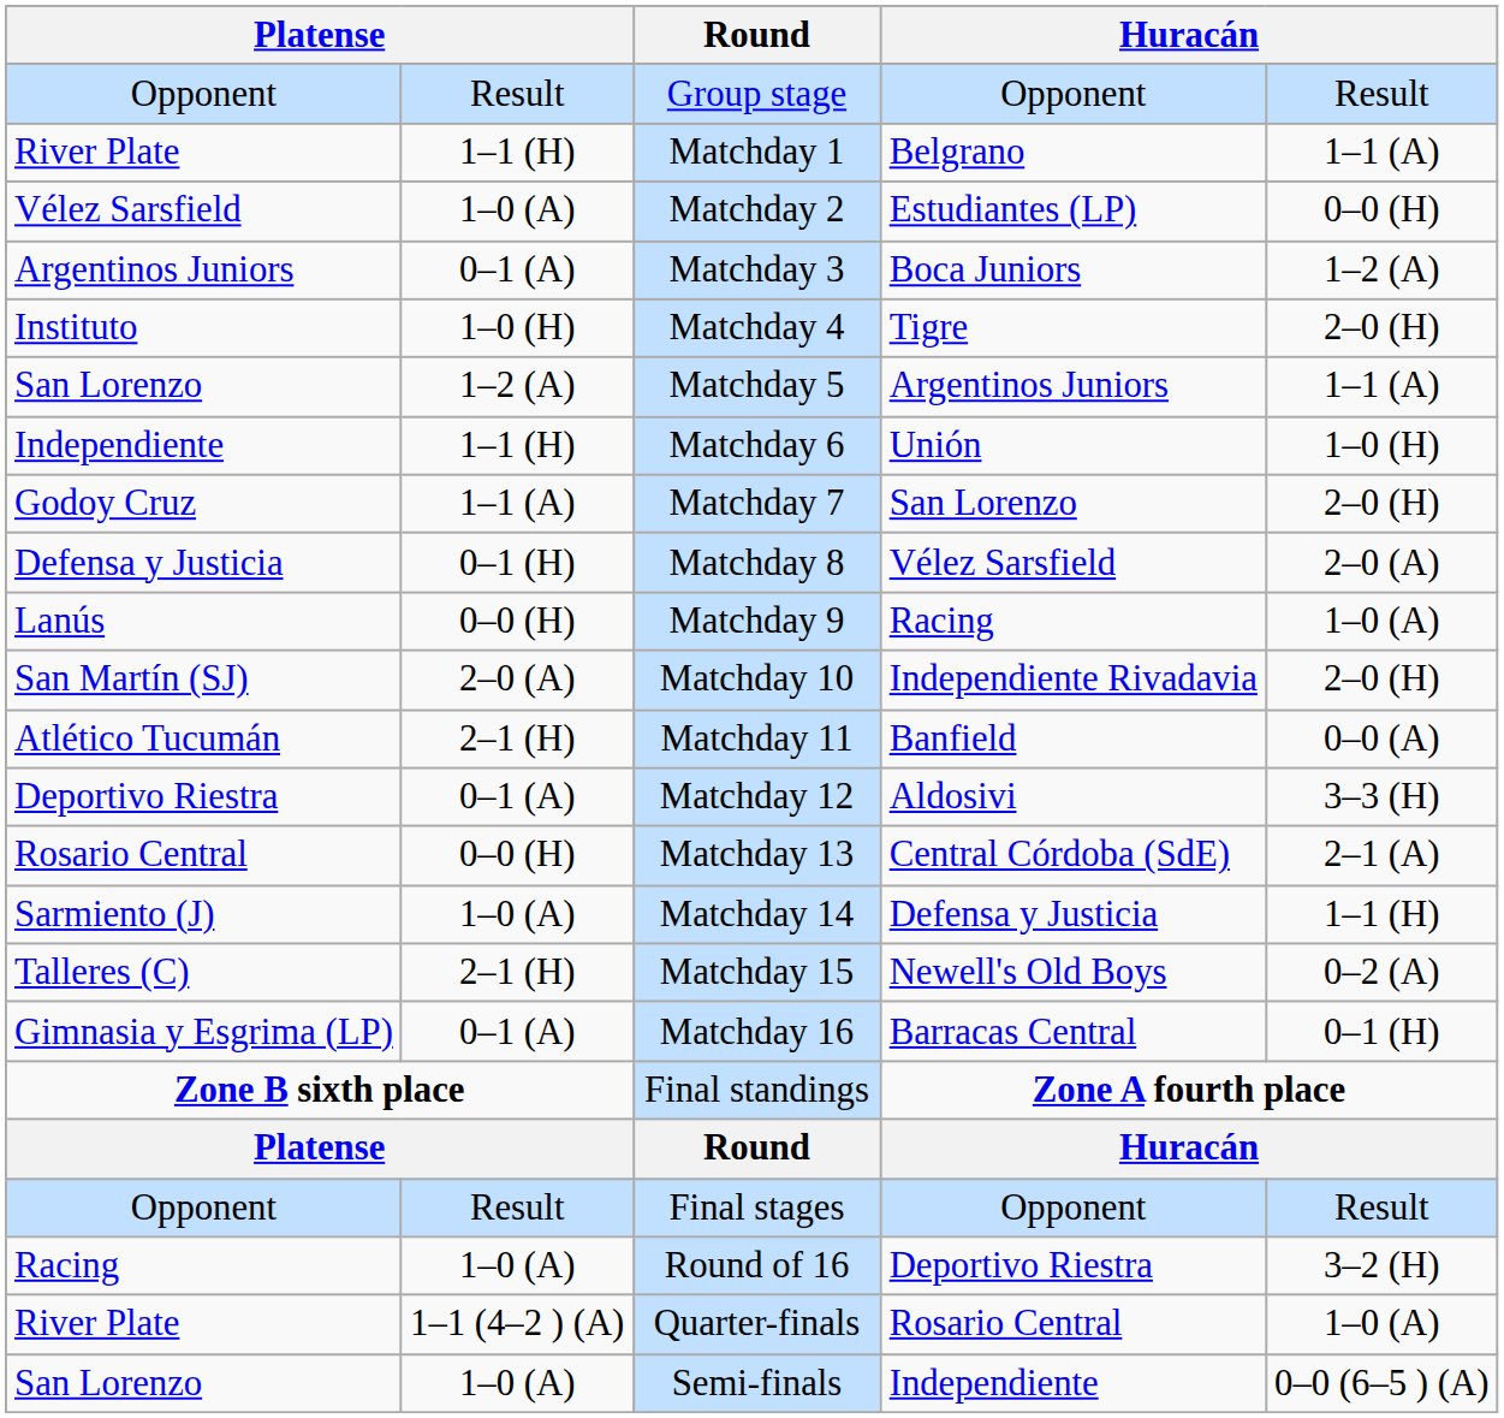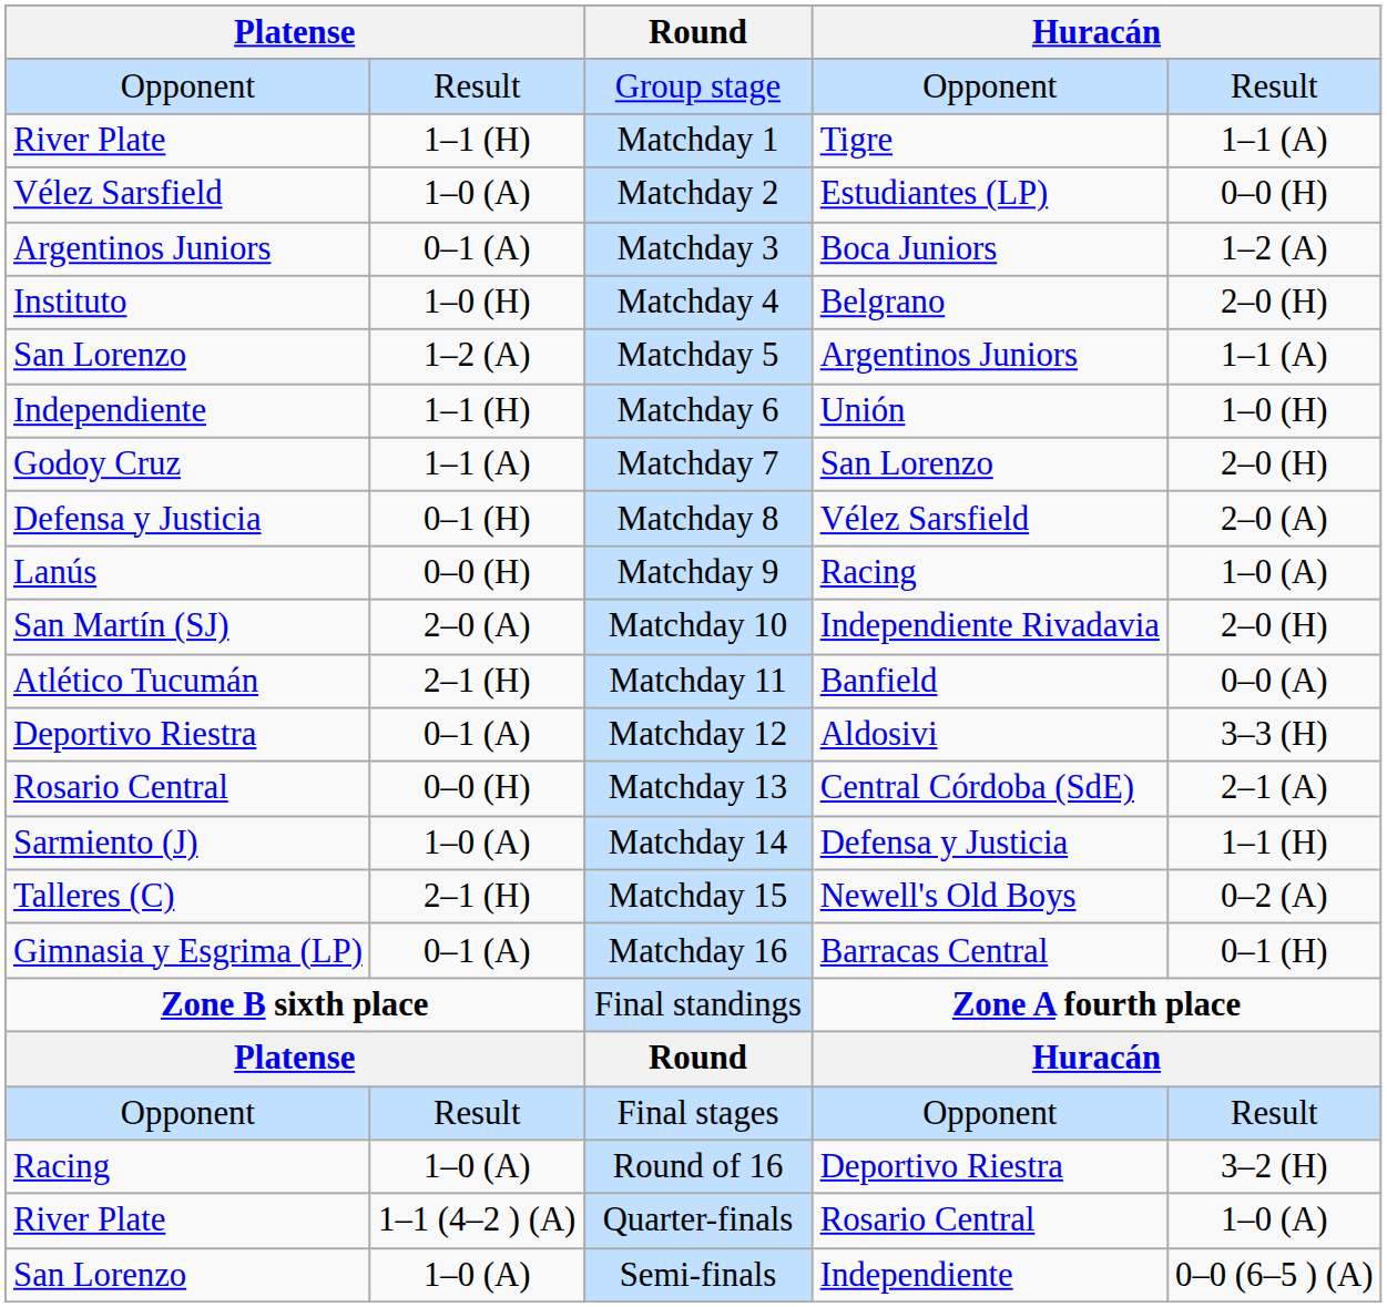 <table class="wikitable" style="text-align:center;">
 <tr>
 <th colspan=4><a href='#'>Platense</a></th>
 <th width=100>Round</th>
 <th colspan=4><a href='#'>Huracán</a></th>
 </tr>
 <tr bgcolor=#c1e0ff>
 <td>Opponent</td>
 <td colspan=3>Result</td>
 <td><a href='#'>Group stage</a></td>
 <td>Opponent</td>
 <td colspan=3>Result</td>
 </tr>
 <tr>
 <td align=left><a href='#'>River Plate</a></td>
 <td colspan=3>1–1 (H)</td>
 <td bgcolor=#c1e0ff>Matchday 1</td>
-<td align=left><a href='#'>Belgrano</a></td>
+<td align=left><a href='#'>Tigre</a></td>
 <td colspan=3>1–1 (A)</td>
 </tr>
 <tr>
 <td align=left><a href='#'>Vélez Sarsfield</a></td>
 <td colspan=3>1–0 (A)</td>
 <td bgcolor=#c1e0ff>Matchday 2</td>
 <td align=left><a href='#'>Estudiantes (LP)</a></td>
 <td colspan=3>0–0 (H)</td>
 </tr>
 <tr>
 <td align=left><a href='#'>Argentinos Juniors</a></td>
 <td colspan=3>0–1 (A)</td>
 <td bgcolor=#c1e0ff>Matchday 3</td>
 <td align=left><a href='#'>Boca Juniors</a></td>
 <td colspan=3>1–2 (A)</td>
 </tr>
 <tr>
 <td align=left><a href='#'>Instituto</a></td>
 <td colspan=3>1–0 (H)</td>
 <td bgcolor=#c1e0ff>Matchday 4</td>
-<td align=left><a href='#'>Tigre</a></td>
+<td align=left><a href='#'>Belgrano</a></td>
 <td colspan=3>2–0 (H)</td>
 </tr>
 <tr>
 <td align=left><a href='#'>San Lorenzo</a></td>
 <td colspan=3>1–2 (A)</td>
 <td bgcolor=#c1e0ff>Matchday 5</td>
 <td align=left><a href='#'>Argentinos Juniors</a></td>
 <td colspan=3>1–1 (A)</td>
 </tr>
 <tr>
 <td align=left><a href='#'>Independiente</a></td>
 <td colspan=3>1–1 (H)</td>
 <td bgcolor=#c1e0ff>Matchday 6</td>
 <td align=left><a href='#'>Unión</a></td>
 <td colspan=3>1–0 (H)</td>
 </tr>
 <tr>
 <td align=left><a href='#'>Godoy Cruz</a></td>
 <td colspan=3>1–1 (A)</td>
 <td bgcolor=#c1e0ff>Matchday 7</td>
 <td align=left><a href='#'>San Lorenzo</a></td>
 <td colspan=3>2–0 (H)</td>
 </tr>
 <tr>
 <td align=left><a href='#'>Defensa y Justicia</a></td>
 <td colspan=3>0–1 (H)</td>
 <td bgcolor=#c1e0ff>Matchday 8</td>
 <td align=left><a href='#'>Vélez Sarsfield</a></td>
 <td colspan=3>2–0 (A)</td>
 </tr>
 <tr>
 <td align=left><a href='#'>Lanús</a></td>
 <td colspan=3>0–0 (H)</td>
 <td bgcolor=#c1e0ff>Matchday 9</td>
 <td align=left><a href='#'>Racing</a></td>
 <td colspan=3>1–0 (A)</td>
 </tr>
 <tr>
 <td align=left><a href='#'>San Martín (SJ)</a></td>
 <td colspan=3>2–0 (A)</td>
 <td bgcolor=#c1e0ff>Matchday 10</td>
 <td align=left><a href='#'>Independiente Rivadavia</a></td>
 <td colspan=3>2–0 (H)</td>
 </tr>
 <tr>
 <td align=left><a href='#'>Atlético Tucumán</a></td>
 <td colspan=3>2–1 (H)</td>
 <td bgcolor=#c1e0ff>Matchday 11</td>
 <td align=left><a href='#'>Banfield</a></td>
 <td colspan=3>0–0 (A)</td>
 </tr>
 <tr>
 <td align=left><a href='#'>Deportivo Riestra</a></td>
 <td colspan=3>0–1 (A)</td>
 <td bgcolor=#c1e0ff>Matchday 12</td>
 <td align=left><a href='#'>Aldosivi</a></td>
 <td colspan=3>3–3 (H)</td>
 </tr>
 <tr>
 <td align=left><a href='#'>Rosario Central</a></td>
 <td colspan=3>0–0 (H)</td>
 <td bgcolor=#c1e0ff>Matchday 13</td>
 <td align=left><a href='#'>Central Córdoba (SdE)</a></td>
 <td colspan=3>2–1 (A)</td>
 </tr>
 <tr>
 <td align=left><a href='#'>Sarmiento (J)</a></td>
 <td colspan=3>1–0 (A)</td>
 <td bgcolor=#c1e0ff>Matchday 14</td>
 <td align=left><a href='#'>Defensa y Justicia</a></td>
 <td colspan=3>1–1 (H)</td>
 </tr>
 <tr>
 <td align=left><a href='#'>Talleres (C)</a></td>
 <td colspan=3>2–1 (H)</td>
 <td bgcolor=#c1e0ff>Matchday 15</td>
 <td align=left><a href='#'>Newell's Old Boys</a></td>
 <td colspan=3>0–2 (A)</td>
 </tr>
 <tr>
 <td align=left><a href='#'>Gimnasia y Esgrima (LP)</a></td>
 <td colspan=3>0–1 (A)</td>
 <td bgcolor=#c1e0ff>Matchday 16</td>
 <td align=left><a href='#'>Barracas Central</a></td>
 <td colspan=3>0–1 (H)</td>
 </tr>
 <tr>
 <td colspan=4 align=center valign=top><strong><a href='#'>Zone B</a> sixth place</strong><br></td>
 <td bgcolor=#c1e0ff>Final standings</td>
 <td colspan=4 align=center valign=top><strong><a href='#'>Zone A</a> fourth place</strong><br></td>
 </tr>
 <tr>
 <th colspan=4><a href='#'>Platense</a></th>
 <th>Round</th>
 <th colspan=4><a href='#'>Huracán</a></th>
 </tr>
 <tr bgcolor=#c1e0ff>
 <td>Opponent</td>
 <td colspan=3>Result</td>
 <td>Final stages</td>
 <td>Opponent</td>
 <td colspan=3>Result</td>
 </tr>
 <tr>
 <td align=left><a href='#'>Racing</a></td>
 <td colspan=3>1–0 (A)</td>
 <td bgcolor=#c1e0ff>Round of 16</td>
 <td align=left><a href='#'>Deportivo Riestra</a></td>
 <td colspan=3>3–2 (H)</td>
 </tr>
 <tr>
 <td align=left><a href='#'>River Plate</a></td>
 <td colspan=3>1–1 (4–2 ) (A)</td>
 <td bgcolor=#c1e0ff>Quarter-finals</td>
 <td align=left><a href='#'>Rosario Central</a></td>
 <td colspan=3>1–0 (A)</td>
 </tr>
 <tr>
 <td align=left><a href='#'>San Lorenzo</a></td>
 <td colspan=3>1–0 (A)</td>
 <td bgcolor=#c1e0ff>Semi-finals</td>
 <td align=left><a href='#'>Independiente</a></td>
 <td colspan=3>0–0 (6–5 ) (A)</td>
 </tr>
 </table>
